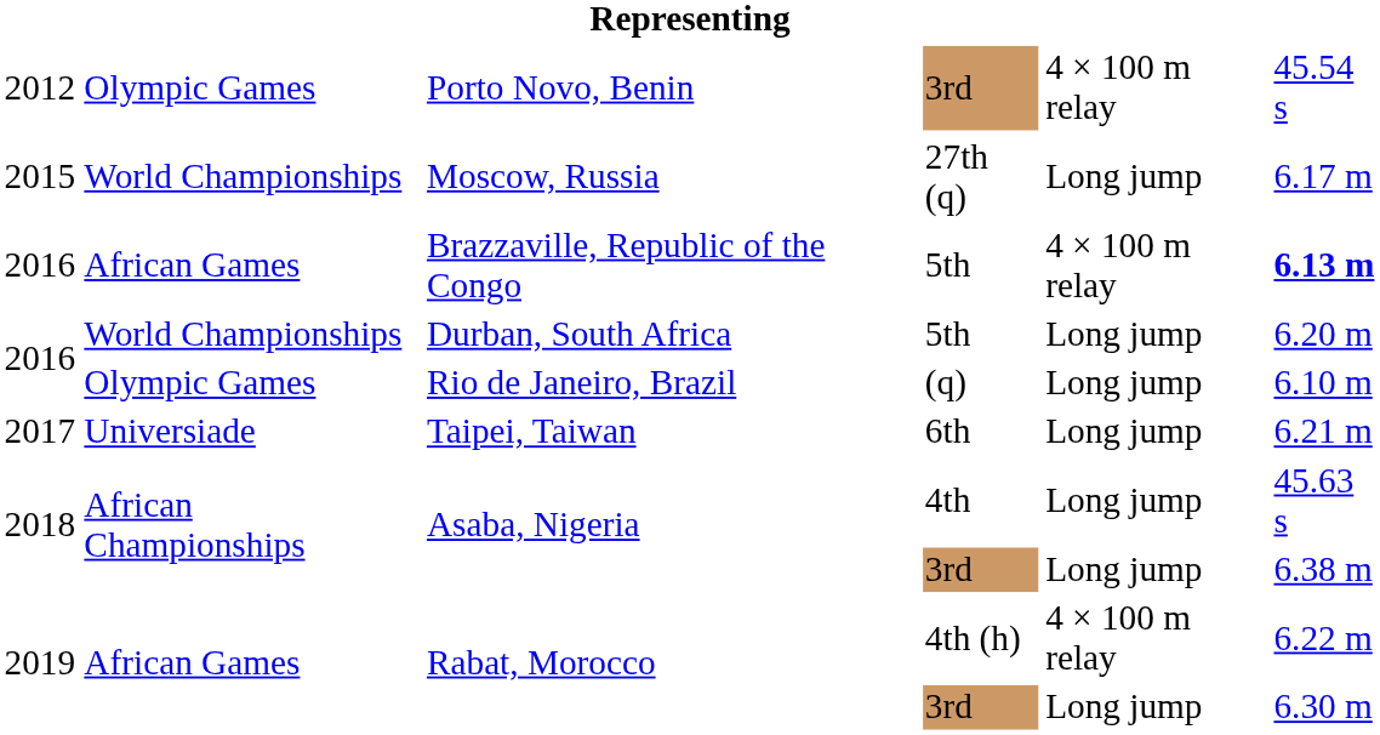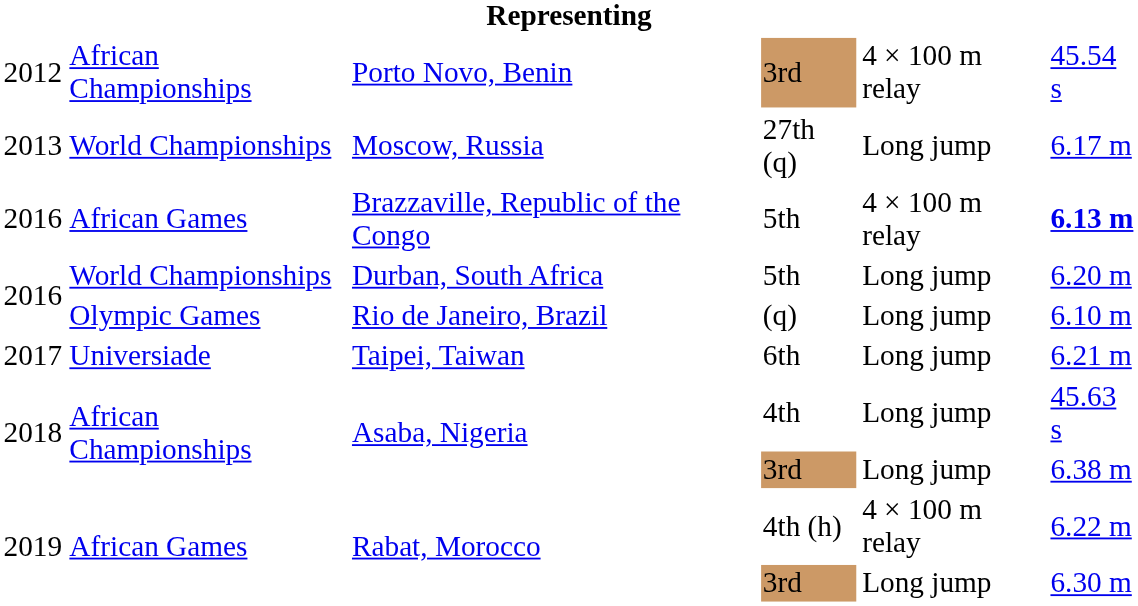 <table>
 <tr>
 <th colspan="6">Representing </th>
 </tr>
 <tr>
 <td>2012</td>
-<td><a href='#'>Olympic Games</a></td>
+<td><a href='#'>African Championships</a></td>
 <td><a href='#'>Porto Novo, Benin</a></td>
 <td bgcolor=cc9966>3rd</td>
 <td>4 × 100 m relay</td>
 <td><a href='#'>45.54 s</a></td>
 </tr>
 <tr>
-<td>2015</td>
+<td>2013</td>
 <td><a href='#'>World Championships</a></td>
 <td><a href='#'>Moscow, Russia</a></td>
 <td>27th (q)</td>
 <td>Long jump</td>
 <td><a href='#'>6.17 m</a></td>
 </tr>
 <tr>
 <td>2016</td>
 <td><a href='#'>African Games</a></td>
 <td><a href='#'>Brazzaville, Republic of the Congo</a></td>
 <td>5th</td>
 <td>4 × 100 m relay</td>
 <td><strong><a href='#'>6.13 m</a></strong></td>
 </tr>
 <tr>
 <td rowspan=2>2016</td>
 <td><a href='#'>World Championships</a></td>
 <td><a href='#'>Durban, South Africa</a></td>
 <td>5th</td>
 <td>Long jump</td>
 <td><a href='#'>6.20 m</a></td>
 </tr>
 <tr>
 <td><a href='#'>Olympic Games</a></td>
 <td><a href='#'>Rio de Janeiro, Brazil</a></td>
 <td>(q)</td>
 <td>Long jump</td>
 <td><a href='#'>6.10 m</a></td>
 </tr>
 <tr>
 <td>2017</td>
 <td><a href='#'>Universiade</a></td>
 <td><a href='#'>Taipei, Taiwan</a></td>
 <td>6th</td>
 <td>Long jump</td>
 <td><a href='#'>6.21 m</a></td>
 </tr>
 <tr>
 <td rowspan=2>2018</td>
 <td rowspan=2><a href='#'>African Championships</a></td>
 <td rowspan=2><a href='#'>Asaba, Nigeria</a></td>
 <td>4th</td>
 <td>Long jump</td>
 <td><a href='#'>45.63 s</a></td>
 </tr>
 <tr>
 <td bgcolor=cc9966>3rd</td>
 <td>Long jump</td>
 <td><a href='#'>6.38 m</a></td>
 </tr>
 <tr>
 <td rowspan=2>2019</td>
 <td rowspan=2><a href='#'>African Games</a></td>
 <td rowspan=2><a href='#'>Rabat, Morocco</a></td>
 <td>4th (h)</td>
 <td>4 × 100 m relay</td>
 <td><a href='#'>6.22 m</a></td>
 </tr>
 <tr>
 <td bgcolor=cc9966>3rd</td>
 <td>Long jump</td>
 <td><a href='#'>6.30 m</a></td>
 </tr>
 </table>
